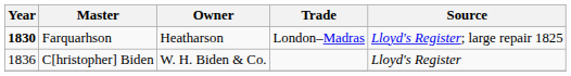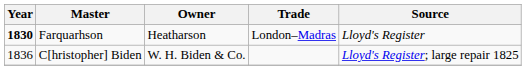 <table class="sortable wikitable">
 <tr>
 <th>Year</th>
 <th>Master</th>
 <th>Owner</th>
 <th>Trade</th>
 <th>Source</th>
 </tr>
 <tr>
 <td><strong>1830</strong></td>
 <td>Farquarhson</td>
 <td>Heatharson</td>
 <td>London–<a href='#'>Madras</a></td>
-<td><em><a href='#'>Lloyd's Register</a></em>; large repair 1825</td>
+<td><em>Lloyd's Register</em></td>
 </tr>
 <tr>
 <td>1836</td>
 <td>C[hristopher] Biden</td>
 <td>W. H. Biden & Co.</td>
 <td></td>
-<td><em>Lloyd's Register</em></td>
+<td><em><a href='#'>Lloyd's Register</a></em>; large repair 1825</td>
 </tr>
 <tr>
 </tr>
 </table>
